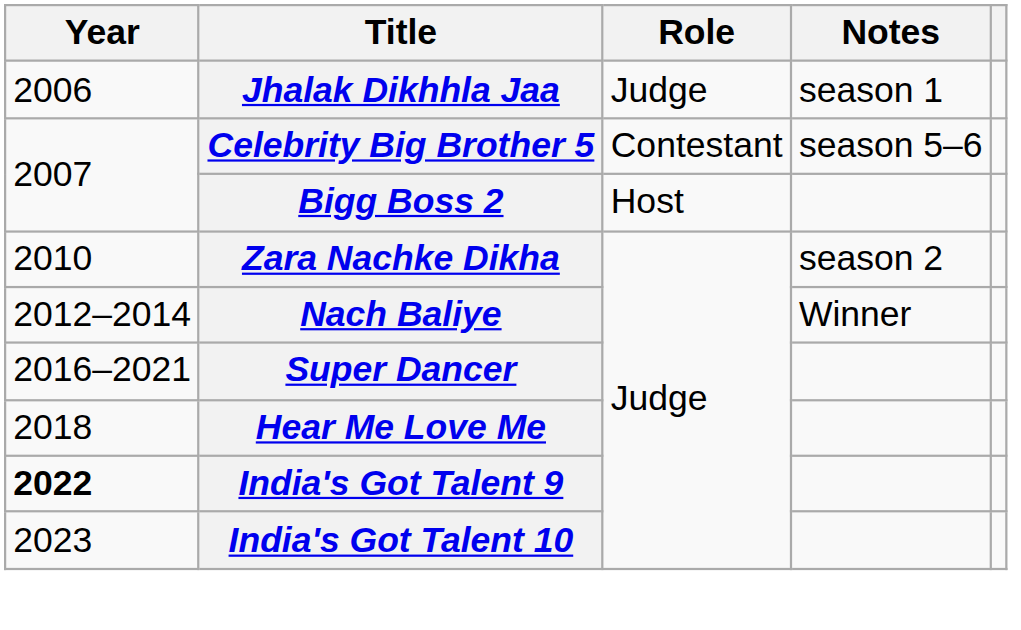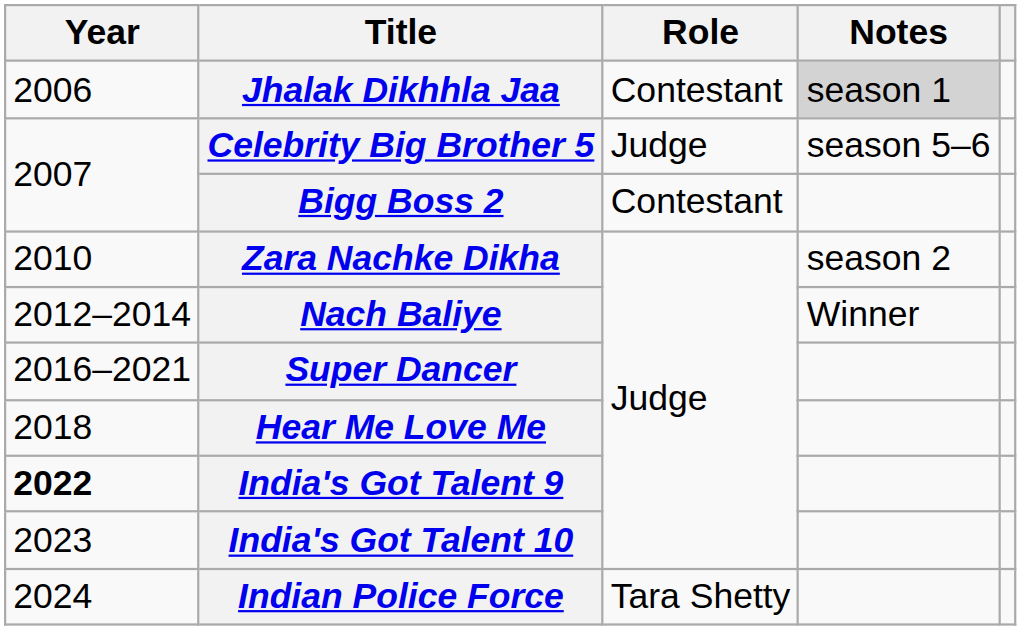 <table class="wikitable sortable plainrowheaders">
 <tr>
 <th scope="col">Year</th>
 <th scope="col">Title</th>
 <th scope="col">Role</th>
 <th scope="col" class="unsortable">Notes</th>
 <th scope="col" class="unsortable"></th>
 </tr>
 <tr>
 <td>2006</td>
 <th scope="row"><em><a href='#'>Jhalak Dikhhla Jaa</a></em></th>
-<td>Judge</td>
-<td>season 1</td>
+<td>Contestant</td>
+<td style="background: lightgrey;">season 1</td>
 <td style="text-align: center;"></td>
 </tr>
 <tr>
 <td rowspan="2">2007</td>
 <th scope="row"><em><a href='#'>Celebrity Big Brother 5</a></em></th>
-<td>Contestant</td>
+<td>Judge</td>
 <td>season 5–6</td>
 <td style="text-align: center;"></td>
 </tr>
 <tr>
 <th scope="row"><em><a href='#'>Bigg Boss 2</a></em></th>
-<td>Host</td>
+<td>Contestant</td>
 <td></td>
 <td style="text-align: center;"></td>
 </tr>
 <tr>
 <td>2010</td>
 <th scope="row"><em><a href='#'>Zara Nachke Dikha</a></em></th>
 <td rowspan="6">Judge</td>
 <td>season 2</td>
 <td style="text-align: center;"></td>
 </tr>
 <tr>
 <td>2012–2014</td>
 <th scope="row"><em><a href='#'>Nach Baliye</a></em></th>
 <td>Winner</td>
 <td style="text-align: center;"></td>
 </tr>
 <tr>
 <td>2016–2021</td>
 <th scope="row"><em><a href='#'>Super Dancer</a></em></th>
 <td></td>
 <td style="text-align: center;"></td>
 </tr>
 <tr>
 <td>2018</td>
 <th scope="row"><em><a href='#'>Hear Me Love Me</a></em></th>
 <td></td>
 <td style="text-align: center;"></td>
 </tr>
 <tr>
 <td><strong>2022</strong></td>
 <th scope ="row"><a href='#'><em>India's Got Talent 9</em></a></th>
 <td></td>
 <td style="text-align: center;"></td>
 </tr>
 <tr>
 <td>2023</td>
 <th scope ="row"><a href='#'><em>India's Got Talent 10</em></a></th>
 <td></td>
 <td></td>
 </tr>
+<tr>
+<td>2024</td>
+<th scope="row"><em><a href='#'>Indian Police Force</a></em></th>
+<td>Tara Shetty</td>
+<td></td>
+<td style="text-align: center;"></td>
+</tr>
 </table>
